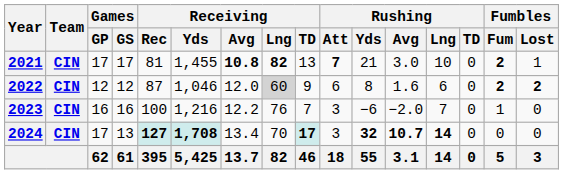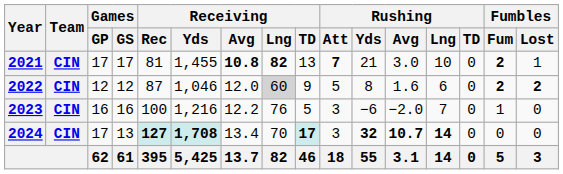 <table class=wikitable style="text-align:center;">
 <tr>
 <th rowspan="2">Year</th>
 <th rowspan="2">Team</th>
 <th colspan="2">Games</th>
 <th colspan="5">Receiving</th>
 <th colspan="5">Rushing</th>
 <th colspan="2">Fumbles</th>
 </tr>
 <tr>
 <th>GP</th>
 <th>GS</th>
 <th>Rec</th>
 <th>Yds</th>
 <th>Avg</th>
 <th>Lng</th>
 <th>TD</th>
 <th>Att</th>
 <th>Yds</th>
 <th>Avg</th>
 <th>Lng</th>
 <th>TD</th>
 <th>Fum</th>
 <th>Lost</th>
 </tr>
 <tr>
 <th><a href='#'>2021</a></th>
 <th><a href='#'>CIN</a></th>
 <td>17</td>
 <td>17</td>
 <td>81</td>
 <td>1,455</td>
 <td><strong>10.8</strong></td>
 <td><strong>82</strong></td>
 <td>13</td>
 <td><strong>7</strong></td>
 <td>21</td>
 <td>3.0</td>
 <td>10</td>
 <td>0</td>
 <td><strong>2</strong></td>
 <td>1</td>
 </tr>
 <tr>
 <th><a href='#'>2022</a></th>
 <th><a href='#'>CIN</a></th>
 <td>12</td>
 <td>12</td>
 <td>87</td>
 <td>1,046</td>
 <td>12.0</td>
 <td style="background: lightgrey;">60</td>
 <td>9</td>
-<td>6</td>
+<td>5</td>
 <td>8</td>
 <td>1.6</td>
 <td>6</td>
 <td>0</td>
 <td><strong>2</strong></td>
 <td><strong>2</strong></td>
 </tr>
 <tr>
 <th><a href='#'>2023</a></th>
 <th><a href='#'>CIN</a></th>
 <td>16</td>
 <td>16</td>
 <td>100</td>
 <td>1,216</td>
 <td>12.2</td>
 <td>76</td>
-<td>7</td>
+<td>5</td>
 <td>3</td>
 <td>−6</td>
 <td>−2.0</td>
 <td>7</td>
 <td>0</td>
 <td>1</td>
 <td>0</td>
 </tr>
 <tr>
 <th><a href='#'>2024</a></th>
 <th><a href='#'>CIN</a></th>
 <td>17</td>
 <td>13</td>
 <td style="background:#cfecec;"><strong>127</strong></td>
 <td style="background:#cfecec;"><strong>1,708</strong></td>
 <td>13.4</td>
 <td>70</td>
 <td style="background:#cfecec;"><strong>17</strong></td>
 <td>3</td>
 <td><strong>32</strong></td>
 <td><strong>10.7</strong></td>
 <td><strong>14</strong></td>
 <td>0</td>
 <td>0</td>
 <td>0</td>
 </tr>
 <tr>
 <th colspan="2"></th>
 <th>62</th>
 <th>61</th>
 <th>395</th>
 <th>5,425</th>
 <th>13.7</th>
 <th>82</th>
 <th>46</th>
 <th>18</th>
 <th>55</th>
 <th>3.1</th>
 <th>14</th>
 <th>0</th>
 <th>5</th>
 <th>3</th>
 </tr>
 </table>
